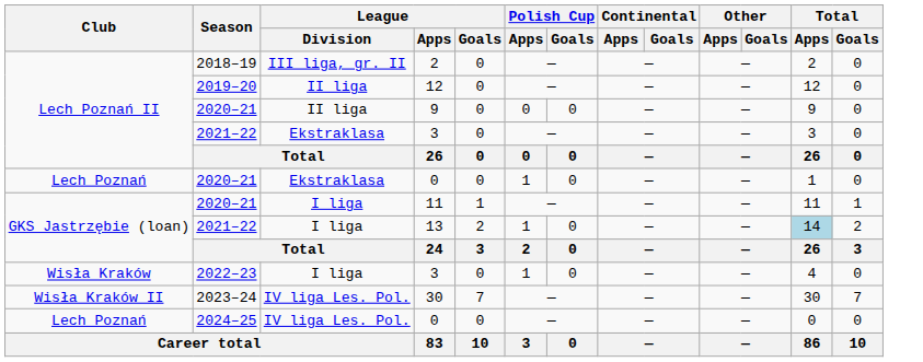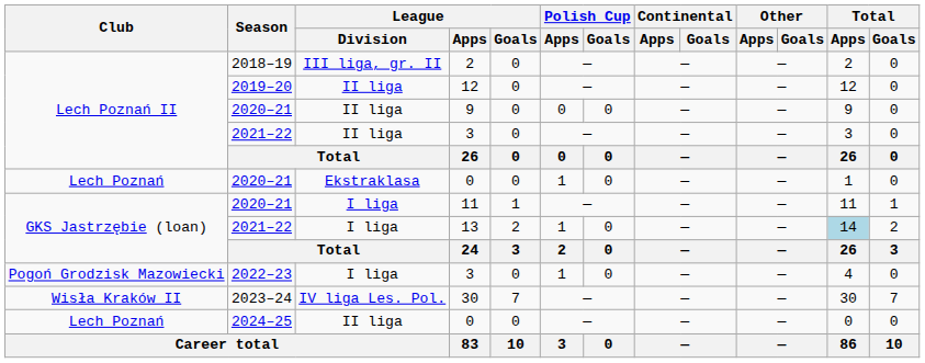 <table class="wikitable" style="text-align: center;">
 <tr>
 <th rowspan="2">Club</th>
 <th rowspan="2">Season</th>
 <th colspan="3">League</th>
 <th colspan="2"><a href='#'>Polish Cup</a></th>
 <th colspan="2">Continental</th>
 <th colspan="2">Other</th>
 <th colspan="2">Total</th>
 </tr>
 <tr>
 <th>Division</th>
 <th>Apps</th>
 <th>Goals</th>
 <th>Apps</th>
 <th>Goals</th>
 <th>Apps</th>
 <th>Goals</th>
 <th>Apps</th>
 <th>Goals</th>
 <th>Apps</th>
 <th>Goals</th>
 </tr>
 <tr>
 <td rowspan="5"><a href='#'>Lech Poznań II</a></td>
 <td>2018–19</td>
 <td><a href='#'>III liga, gr. II</a></td>
 <td>2</td>
 <td>0</td>
 <td colspan="2">—</td>
 <td colspan="2">—</td>
 <td colspan="2">—</td>
 <td>2</td>
 <td>0</td>
 </tr>
 <tr>
 <td><a href='#'>2019–20</a></td>
 <td><a href='#'>II liga</a></td>
 <td>12</td>
 <td>0</td>
 <td colspan="2">—</td>
 <td colspan="2">—</td>
 <td colspan="2">—</td>
 <td>12</td>
 <td>0</td>
 </tr>
 <tr>
 <td><a href='#'>2020–21</a></td>
 <td>II liga</td>
 <td>9</td>
 <td>0</td>
 <td>0</td>
 <td>0</td>
 <td colspan="2">—</td>
 <td colspan="2">—</td>
 <td>9</td>
 <td>0</td>
 </tr>
 <tr>
 <td><a href='#'>2021–22</a></td>
-<td><a href='#'>Ekstraklasa</a></td>
+<td>II liga</td>
 <td>3</td>
 <td>0</td>
 <td colspan="2">—</td>
 <td colspan="2">—</td>
 <td colspan="2">—</td>
 <td>3</td>
 <td>0</td>
 </tr>
 <tr>
 <th colspan="2">Total</th>
 <th>26</th>
 <th>0</th>
 <th>0</th>
 <th>0</th>
 <th colspan="2">—</th>
 <th colspan="2">—</th>
 <th>26</th>
 <th>0</th>
 </tr>
 <tr>
 <td rowspan="1"><a href='#'>Lech Poznań</a></td>
 <td><a href='#'>2020–21</a></td>
 <td><a href='#'>Ekstraklasa</a></td>
 <td>0</td>
 <td>0</td>
 <td>1</td>
 <td>0</td>
 <td colspan="2">—</td>
 <td colspan="2">—</td>
 <td>1</td>
 <td>0</td>
 </tr>
 <tr>
 <td rowspan="3"><a href='#'>GKS Jastrzębie</a> (loan)</td>
 <td><a href='#'>2020–21</a></td>
 <td><a href='#'>I liga</a></td>
 <td>11</td>
 <td>1</td>
 <td colspan="2">—</td>
 <td colspan="2">—</td>
 <td colspan="2">—</td>
 <td>11</td>
 <td>1</td>
 </tr>
 <tr>
 <td><a href='#'>2021–22</a></td>
 <td>I liga</td>
 <td>13</td>
 <td>2</td>
 <td>1</td>
 <td>0</td>
 <td colspan="2">—</td>
 <td colspan="2">—</td>
 <td style="background: lightblue;">14</td>
 <td>2</td>
 </tr>
 <tr>
 <th colspan="2">Total</th>
 <th>24</th>
 <th>3</th>
 <th>2</th>
 <th>0</th>
 <th colspan="2">—</th>
 <th colspan="2">—</th>
 <th>26</th>
 <th>3</th>
 </tr>
 <tr>
-<td><a href='#'>Wisła Kraków</a></td>
+<td><a href='#'>Pogoń Grodzisk Mazowiecki</a></td>
 <td><a href='#'>2022–23</a></td>
 <td>I liga</td>
 <td>3</td>
 <td>0</td>
 <td>1</td>
 <td>0</td>
 <td colspan="2">—</td>
 <td colspan="2">—</td>
 <td>4</td>
 <td>0</td>
 </tr>
 <tr>
 <td><a href='#'>Wisła Kraków II</a></td>
 <td>2023–24</td>
 <td><a href='#'>IV liga Les. Pol.</a></td>
 <td>30</td>
 <td>7</td>
 <td colspan="2">—</td>
 <td colspan="2">—</td>
 <td colspan="2">—</td>
 <td>30</td>
 <td>7</td>
 </tr>
 <tr>
 <td rowspan="1"><a href='#'>Lech Poznań</a></td>
 <td><a href='#'>2024–25</a></td>
-<td><a href='#'>IV liga Les. Pol.</a></td>
+<td>II liga</td>
 <td>0</td>
 <td>0</td>
 <td colspan="2">—</td>
 <td colspan="2">—</td>
 <td colspan="2">—</td>
 <td>0</td>
 <td>0</td>
 </tr>
 <tr>
 <th colspan="3">Career total</th>
 <th>83</th>
 <th>10</th>
 <th>3</th>
 <th>0</th>
 <th colspan="2">—</th>
 <th colspan="2">—</th>
 <th>86</th>
 <th>10</th>
 </tr>
 </table>
